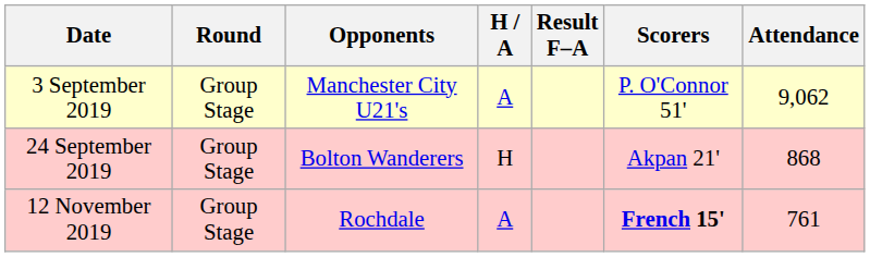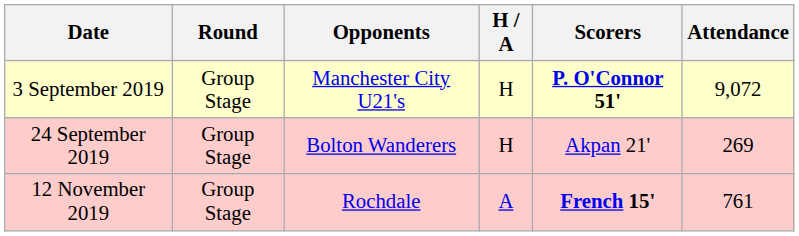 <table class="wikitable" style="text-align:center">
 <tr>
 <th>Date</th>
 <th>Round</th>
 <th>Opponents</th>
 <th>H / A</th>
-<th>Result<br>F–A</th>
 <th>Scorers</th>
 <th>Attendance</th>
 </tr>
 <tr bgcolor="#ffffcc">
 <td>3 September 2019</td>
 <td>Group Stage</td>
 <td><a href='#'>Manchester City U21's</a></td>
-<td><a href='#'>A</a></td>
-<td> </td>
-<td><a href='#'>P. O'Connor</a> 51'</td>
-<td>9,062</td>
+<td>H</td>
+<td><strong><a href='#'>P. O'Connor</a> 51'</strong></td>
+<td>9,072</td>
 </tr>
 <tr style="background:#fcc;">
 <td>24 September 2019</td>
 <td>Group Stage</td>
 <td><a href='#'>Bolton Wanderers</a></td>
 <td>H</td>
-<td></td>
 <td><a href='#'>Akpan</a> 21'</td>
-<td>868</td>
+<td>269</td>
 </tr>
 <tr style="background:#fcc;">
 <td>12 November 2019</td>
 <td>Group Stage</td>
 <td><a href='#'>Rochdale</a></td>
 <td><a href='#'>A</a></td>
-<td></td>
 <td><strong><a href='#'>French</a> 15'</strong></td>
 <td>761</td>
 </tr>
 </table>
